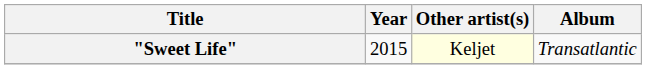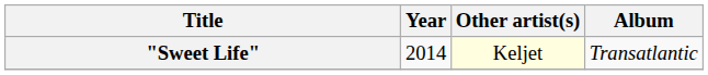 <table class="wikitable plainrowheaders" style="text-align:center;">
 <tr>
 <th scope="col" style="width:19em;">Title</th>
 <th scope="col">Year</th>
 <th scope="col">Other artist(s)</th>
 <th scope="col">Album</th>
 </tr>
 <tr>
 <th scope="row">"Sweet Life"</th>
-<td rowspan="1">2015</td>
+<td rowspan="1">2014</td>
 <td style="background: lightyellow;">Keljet</td>
 <td rowspan="1"><em>Transatlantic</em></td>
 </tr>
 <tr>
 </tr>
 </table>
